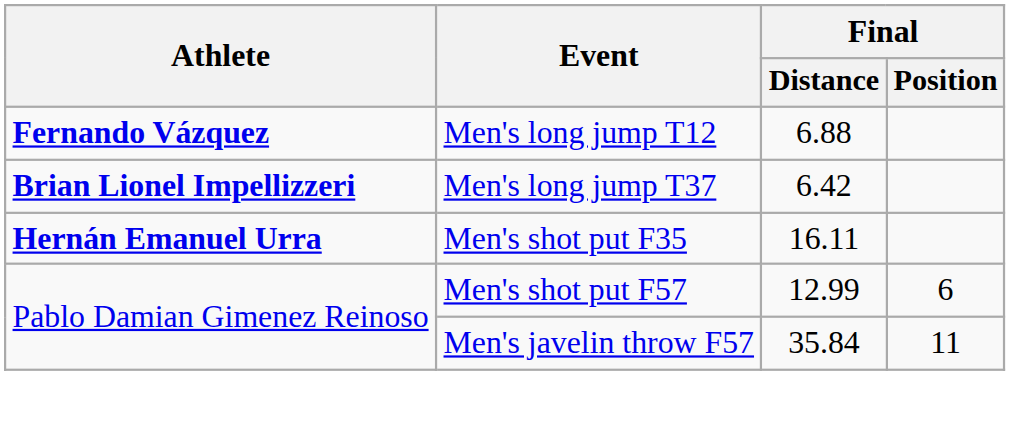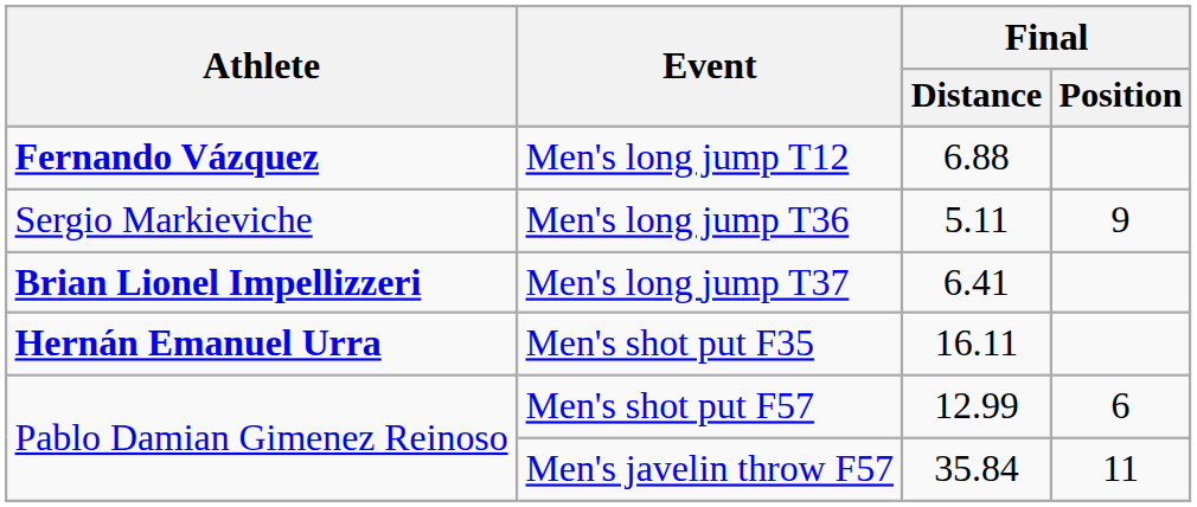 <table class=wikitable style="font-size:90%">
 <tr>
 <th rowspan="2">Athlete</th>
 <th rowspan="2">Event</th>
 <th colspan="2">Final</th>
 </tr>
 <tr style="font-size:95%">
 <th>Distance</th>
 <th>Position</th>
 </tr>
 <tr align=center>
 <td align=left><strong><a href='#'>Fernando Vázquez</a></strong></td>
 <td align=left><a href='#'>Men's long jump T12</a></td>
 <td>6.88</td>
 <td></td>
 </tr>
 <tr align=center>
+<td align=left><a href='#'>Sergio Markieviche</a></td>
+<td align=left><a href='#'>Men's long jump T36</a></td>
+<td>5.11</td>
+<td>9</td>
+</tr>
+<tr align=center>
 <td align=left><strong><a href='#'>Brian Lionel Impellizzeri</a></strong></td>
 <td align=left><a href='#'>Men's long jump T37</a></td>
-<td>6.42</td>
+<td>6.41</td>
 <td></td>
 </tr>
 <tr align=center>
 <td align=left><strong><a href='#'>Hernán Emanuel Urra</a></strong></td>
 <td align=left><a href='#'>Men's shot put F35</a></td>
 <td>16.11</td>
 <td></td>
 </tr>
 <tr align=center>
 <td align=left rowspan=2><a href='#'>Pablo Damian Gimenez Reinoso</a></td>
 <td align=left><a href='#'>Men's shot put F57</a></td>
 <td>12.99</td>
 <td>6</td>
 </tr>
 <tr align=center>
 <td align=left><a href='#'>Men's javelin throw F57</a></td>
 <td>35.84</td>
 <td>11</td>
 </tr>
 </table>
